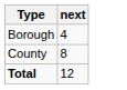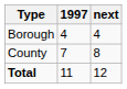 <table class="wikitable">
 <tr>
 <th>Type</th>
+<th>1997</th>
 <th>next</th>
 </tr>
 <tr>
 <td>Borough</td>
 <td>4</td>
+<td>4</td>
 </tr>
 <tr>
 <td>County</td>
+<td>7</td>
 <td>8</td>
 </tr>
 <tr>
 <td><strong>Total</strong></td>
+<td>11</td>
 <td>12</td>
 </tr>
 </table>
